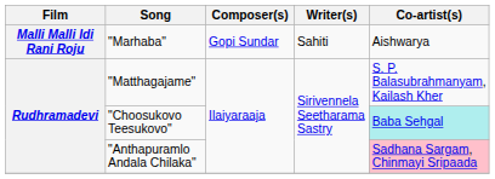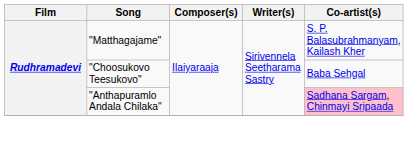 <table class="wikitable plainrowheaders" width="100%" textcolor:#000;">
 <tr>
 <th scope="col" width=23%><strong>Film</strong></th>
 <th scope="col" width=23%><strong>Song</strong></th>
 <th scope="col" width=20%><strong>Composer(s)</strong></th>
 <th scope="col" width=16%><strong>Writer(s)</strong></th>
 <th scope="col" width=18%><strong>Co-artist(s)</strong></th>
-</tr>
-<tr>
-<th><em><a href='#'>Malli Malli Idi Rani Roju</a></em></th>
-<td>"Marhaba"</td>
-<td><a href='#'>Gopi Sundar</a></td>
-<td>Sahiti</td>
-<td>Aishwarya</td>
 </tr>
 <tr>
 <th rowspan="3"><em><a href='#'>Rudhramadevi</a></em></th>
 <td>"Matthagajame"</td>
 <td rowspan="3"><a href='#'>Ilaiyaraaja</a></td>
 <td rowspan="3"><a href='#'>Sirivennela Seetharama Sastry</a></td>
 <td><a href='#'>S. P. Balasubrahmanyam</a>, <a href='#'>Kailash Kher</a></td>
 </tr>
 <tr>
 <td>"Choosukovo Teesukovo"</td>
-<td style="background: paleturquoise;"><a href='#'>Baba Sehgal</a></td>
+<td><a href='#'>Baba Sehgal</a></td>
 </tr>
 <tr>
 <td>"Anthapuramlo Andala Chilaka"</td>
 <td style="background: pink;"><a href='#'>Sadhana Sargam</a>, <a href='#'>Chinmayi Sripaada</a></td>
 </tr>
 <tr>
 </tr>
 </table>
